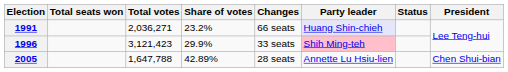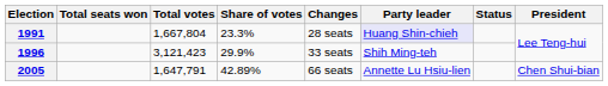 <table class="wikitable">
 <tr>
 <th>Election</th>
 <th>Total seats won</th>
 <th>Total votes</th>
 <th>Share of votes</th>
 <th>Changes</th>
 <th>Party leader</th>
 <th>Status</th>
 <th>President</th>
 </tr>
 <tr>
 <th><a href='#'>1991</a></th>
 <td></td>
-<td>2,036,271</td>
-<td>23.2%</td>
-<td>66 seats</td>
+<td>1,667,804</td>
+<td>23.3%</td>
+<td>28 seats</td>
 <td style="background: lavender;"><a href='#'>Huang Shin-chieh</a></td>
 <td></td>
 <td rowspan=2><a href='#'>Lee Teng-hui</a></td>
 </tr>
 <tr>
 <th><a href='#'>1996</a></th>
 <td></td>
 <td>3,121,423</td>
 <td>29.9%</td>
 <td>33 seats</td>
-<td style="background: pink;"><a href='#'>Shih Ming-teh</a></td>
+<td><a href='#'>Shih Ming-teh</a></td>
 <td></td>
 </tr>
 <tr>
 <th><a href='#'>2005</a></th>
 <td></td>
-<td>1,647,788</td>
+<td>1,647,791</td>
 <td>42.89%</td>
-<td>28 seats</td>
+<td>66 seats</td>
 <td><a href='#'>Annette Lu Hsiu-lien</a></td>
 <td></td>
 <td><a href='#'>Chen Shui-bian</a></td>
 </tr>
 </table>
